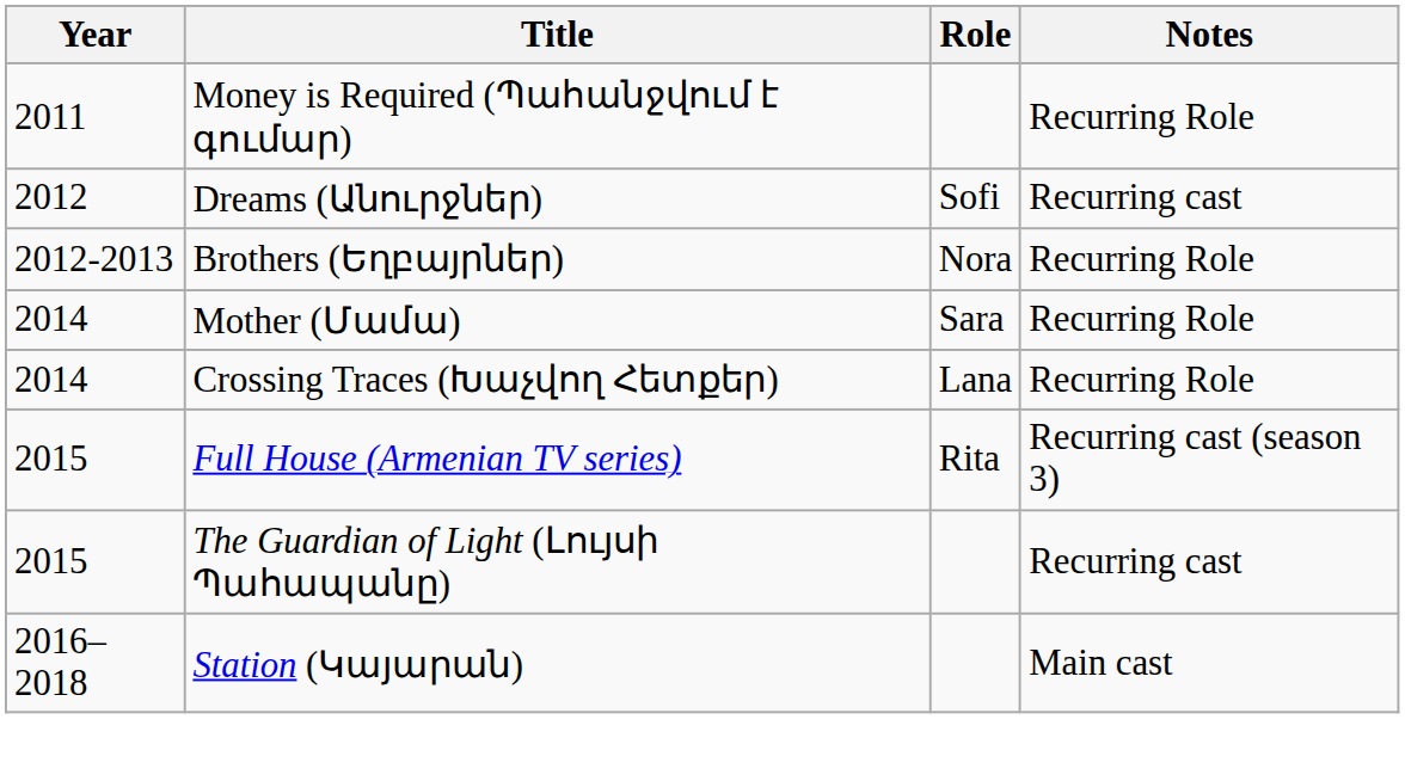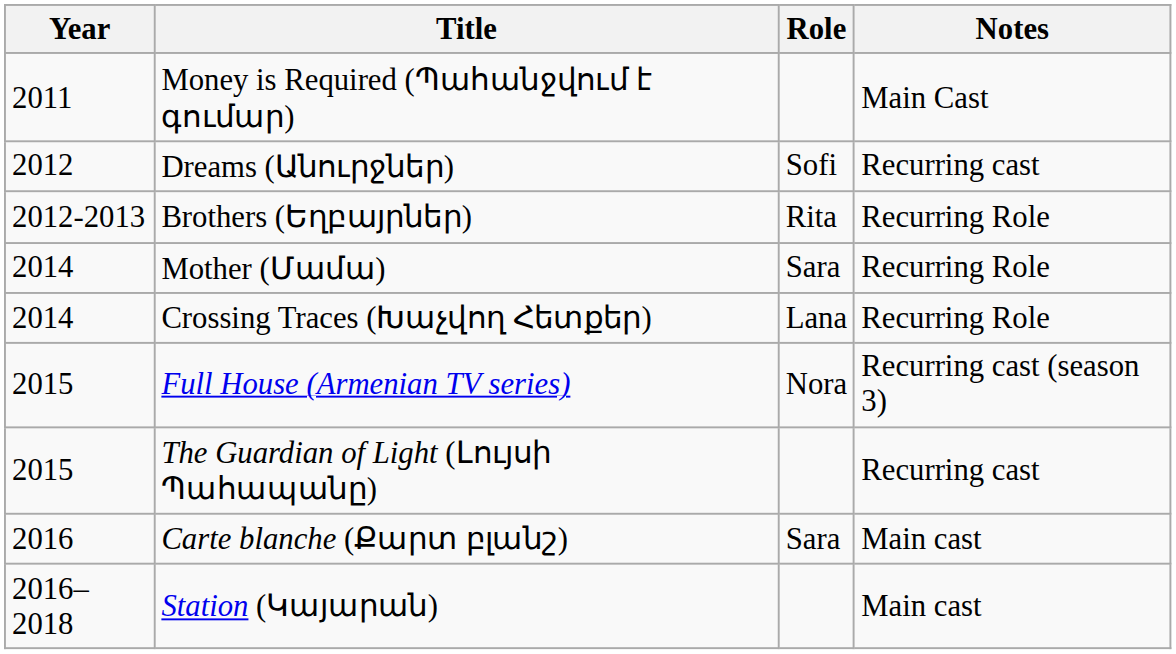 <table class="wikitable sortable plainrowheaders">
 <tr>
 <th>Year</th>
 <th>Title</th>
 <th>Role</th>
 <th class="unsortable">Notes</th>
 </tr>
 <tr>
 <td>2011</td>
 <td>Money is Required (Պահանջվում է գումար)</td>
 <td></td>
-<td>Recurring Role</td>
+<td>Main Cast</td>
 </tr>
 <tr>
 <td>2012</td>
 <td>Dreams (Անուրջներ)</td>
 <td>Sofi</td>
 <td>Recurring cast</td>
 </tr>
 <tr>
 <td>2012-2013</td>
 <td>Brothers (Եղբայրներ)</td>
-<td>Nora</td>
+<td>Rita</td>
 <td>Recurring Role</td>
 </tr>
 <tr>
 <td>2014</td>
 <td>Mother (Մամա)</td>
 <td>Sara</td>
 <td>Recurring Role</td>
 </tr>
 <tr>
 <td>2014</td>
 <td>Crossing Traces (Խաչվող Հետքեր)</td>
 <td>Lana</td>
 <td>Recurring Role</td>
 </tr>
 <tr>
 <td>2015</td>
 <td><em><a href='#'>Full House (Armenian TV series)</a></em></td>
-<td>Rita</td>
+<td>Nora</td>
 <td>Recurring cast (season 3)</td>
 </tr>
 <tr>
 <td>2015</td>
 <td><em>The Guardian of Light</em> (Լույսի Պահապանը)</td>
 <td></td>
 <td>Recurring cast</td>
 </tr>
 <tr>
+<td>2016</td>
+<td><em>Carte blanche</em> (Քարտ բլանշ)</td>
+<td>Sara</td>
+<td>Main cast</td>
+</tr>
+<tr>
 <td>2016–2018</td>
 <td><em><a href='#'>Station</a></em> (Կայարան)</td>
 <td></td>
 <td>Main cast</td>
 </tr>
 </table>
